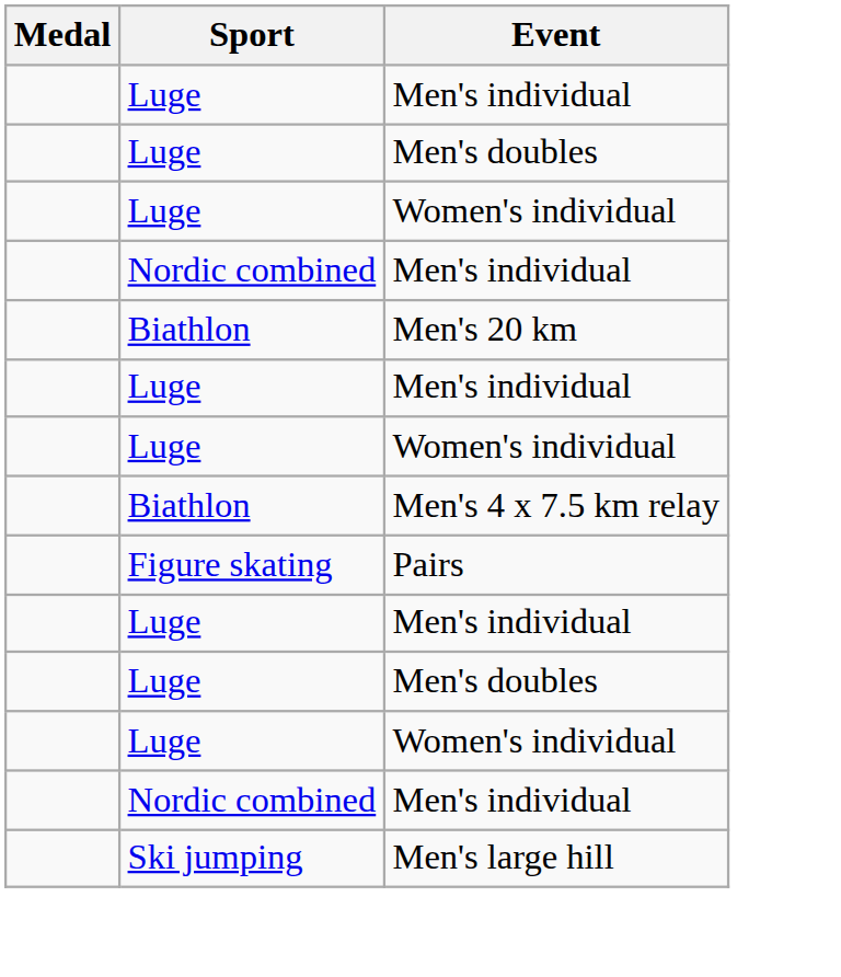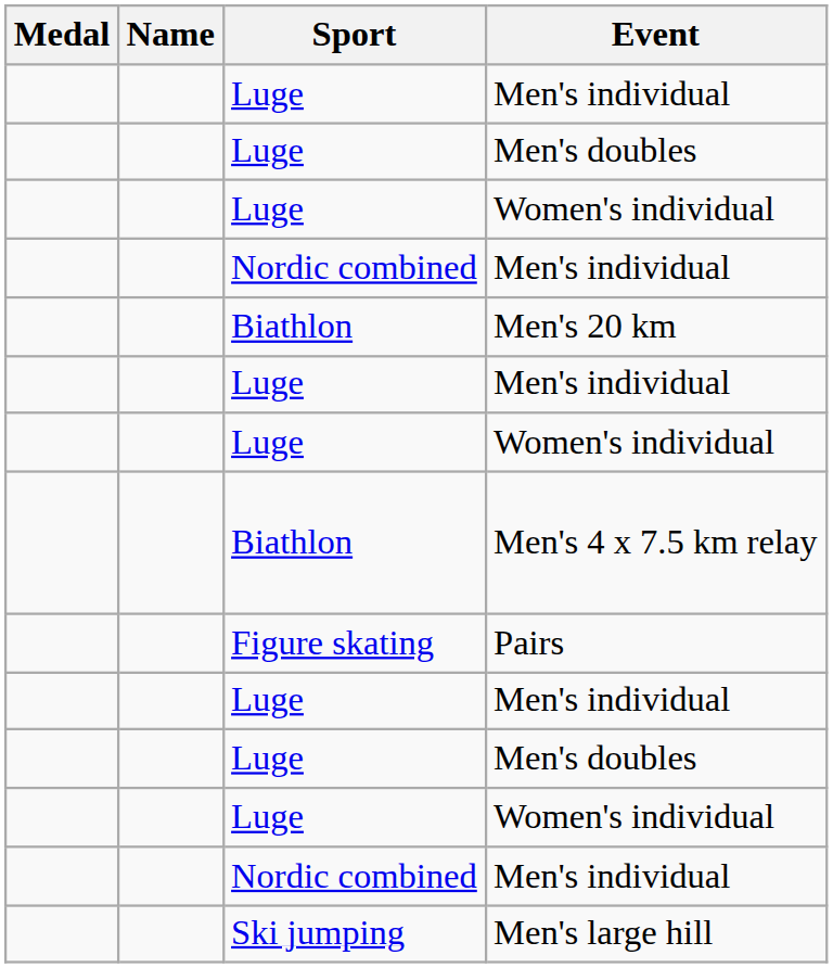 <table class="wikitable sortable" style="font-size:90%">
 <tr>
 <th>Medal</th>
+<th>Name</th>
 <th>Sport</th>
 <th>Event</th>
 </tr>
 <tr>
+<td></td>
 <td></td>
 <td><a href='#'>Luge</a></td>
 <td>Men's individual</td>
 </tr>
 <tr>
 <td></td>
+<td> <br> </td>
 <td><a href='#'>Luge</a></td>
 <td>Men's doubles</td>
 </tr>
 <tr>
+<td></td>
 <td></td>
 <td><a href='#'>Luge</a></td>
 <td>Women's individual</td>
 </tr>
 <tr>
 <td></td>
+<td></td>
 <td><a href='#'>Nordic combined</a></td>
 <td>Men's individual</td>
 </tr>
 <tr>
+<td></td>
 <td></td>
 <td><a href='#'>Biathlon</a></td>
 <td>Men's 20 km</td>
 </tr>
 <tr>
 <td></td>
+<td></td>
 <td><a href='#'>Luge</a></td>
 <td>Men's individual</td>
 </tr>
 <tr>
+<td></td>
 <td></td>
 <td><a href='#'>Luge</a></td>
 <td>Women's individual</td>
 </tr>
 <tr>
 <td></td>
+<td> <br>  <br>  <br> </td>
 <td><a href='#'>Biathlon</a></td>
 <td>Men's 4 x 7.5 km relay</td>
 </tr>
 <tr>
 <td></td>
+<td> <br> </td>
 <td><a href='#'>Figure skating</a></td>
 <td>Pairs</td>
 </tr>
 <tr>
+<td></td>
 <td></td>
 <td><a href='#'>Luge</a></td>
 <td>Men's individual</td>
 </tr>
 <tr>
 <td></td>
+<td> <br> </td>
 <td><a href='#'>Luge</a></td>
 <td>Men's doubles</td>
 </tr>
 <tr>
+<td></td>
 <td></td>
 <td><a href='#'>Luge</a></td>
 <td>Women's individual</td>
 </tr>
 <tr>
 <td></td>
+<td></td>
 <td><a href='#'>Nordic combined</a></td>
 <td>Men's individual</td>
 </tr>
 <tr>
 <td></td>
+<td></td>
 <td><a href='#'>Ski jumping</a></td>
 <td>Men's large hill</td>
 </tr>
 </table>
